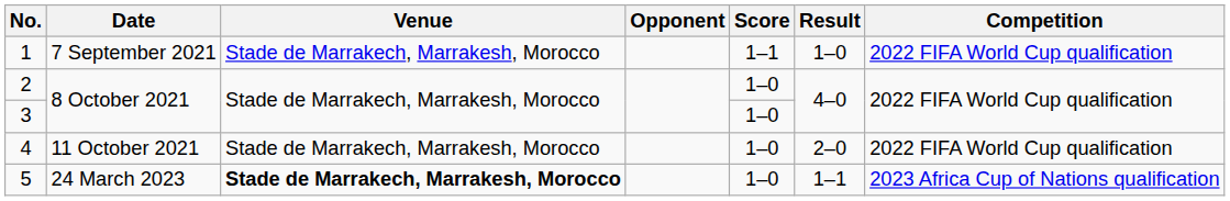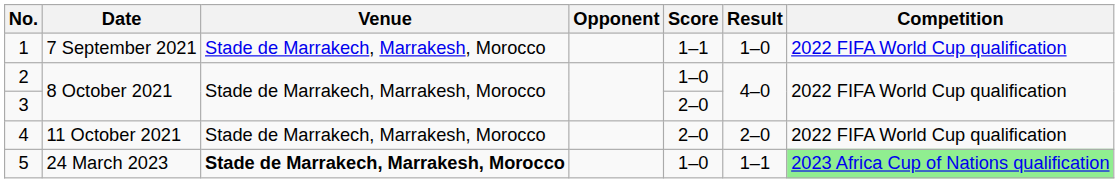 <table class="wikitable sortable">
 <tr>
 <th scope="col">No.</th>
 <th scope="col">Date</th>
 <th scope="col">Venue</th>
 <th scope="col">Opponent</th>
 <th scope="col">Score</th>
 <th scope="col">Result</th>
 <th scope="col">Competition</th>
 </tr>
 <tr>
 <td align="center">1</td>
 <td>7 September 2021</td>
 <td><a href='#'>Stade de Marrakech</a>, <a href='#'>Marrakesh</a>, Morocco</td>
 <td></td>
 <td align="center">1–1</td>
 <td align="center">1–0</td>
 <td><a href='#'>2022 FIFA World Cup qualification</a></td>
 </tr>
 <tr>
 <td align="center">2</td>
 <td rowspan="2">8 October 2021</td>
 <td rowspan="2">Stade de Marrakech, Marrakesh, Morocco</td>
 <td rowspan="2"></td>
 <td align="center">1–0</td>
 <td rowspan="2" align="center">4–0</td>
 <td rowspan="2">2022 FIFA World Cup qualification</td>
 </tr>
 <tr>
 <td align="center">3</td>
-<td align="center">1–0</td>
+<td align="center">2–0</td>
 </tr>
 <tr>
 <td align="center">4</td>
 <td>11 October 2021</td>
 <td>Stade de Marrakech, Marrakesh, Morocco</td>
 <td></td>
-<td align="center">1–0</td>
+<td align="center">2–0</td>
 <td align="center">2–0</td>
 <td>2022 FIFA World Cup qualification</td>
 </tr>
 <tr>
 <td align="center">5</td>
 <td>24 March 2023</td>
 <td><strong>Stade de Marrakech, Marrakesh, Morocco</strong></td>
 <td></td>
 <td align="center">1–0</td>
 <td align="center">1–1</td>
-<td><a href='#'>2023 Africa Cup of Nations qualification</a></td>
+<td style="background: lightgreen;"><a href='#'>2023 Africa Cup of Nations qualification</a></td>
 </tr>
 </table>
